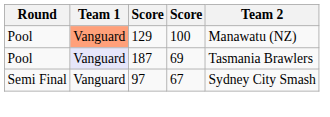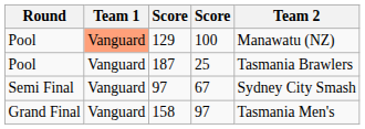 <table class="wikitable mw-collapsible">
 <tr>
 <th>Round</th>
 <th>Team 1</th>
 <th>Score</th>
 <th>Score</th>
 <th>Team 2</th>
 </tr>
 <tr>
 <td>Pool</td>
 <td style="background: lightsalmon;">Vanguard</td>
 <td>129</td>
 <td>100</td>
 <td>Manawatu (NZ)</td>
 </tr>
 <tr>
 <td>Pool</td>
-<td style="background: lavender;">Vanguard</td>
+<td>Vanguard</td>
 <td>187</td>
-<td>69</td>
+<td>25</td>
 <td>Tasmania Brawlers</td>
 </tr>
 <tr>
 <td>Semi Final</td>
 <td>Vanguard</td>
 <td>97</td>
 <td>67</td>
 <td>Sydney City Smash</td>
 </tr>
+<tr>
+<td>Grand Final</td>
+<td>Vanguard</td>
+<td>158</td>
+<td>97</td>
+<td>Tasmania Men's</td>
+</tr>
 </table>
